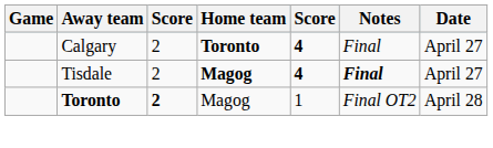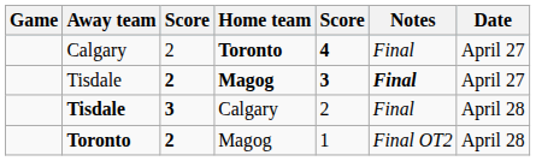 <table class="wikitable">
 <tr style="background:lightblue;">
 <th>Game</th>
 <th>Away team</th>
 <th>Score</th>
 <th>Home team</th>
 <th>Score</th>
 <th>Notes</th>
 <th>Date</th>
 </tr>
 <tr>
 <td></td>
 <td>Calgary</td>
 <td>2</td>
 <td><strong>Toronto</strong></td>
 <td><strong>4</strong></td>
 <td><em>Final</em></td>
 <td>April 27</td>
 </tr>
 <tr>
 <td></td>
 <td>Tisdale</td>
-<td>2</td>
+<td><strong>2</strong></td>
 <td><strong>Magog</strong></td>
-<td><strong>4</strong></td>
+<td><strong>3</strong></td>
 <td><strong><em>Final</em></strong></td>
 <td>April 27</td>
+</tr>
+<tr>
+<td></td>
+<td><strong>Tisdale</strong></td>
+<td><strong>3</strong></td>
+<td>Calgary</td>
+<td>2</td>
+<td><em>Final</em></td>
+<td>April 28</td>
 </tr>
 <tr>
 <td></td>
 <td><strong>Toronto</strong></td>
 <td><strong>2</strong></td>
 <td>Magog</td>
 <td>1</td>
 <td><em>Final OT2</em></td>
 <td>April 28</td>
 </tr>
 </table>
